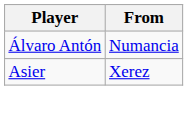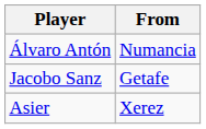 <table class="wikitable">
 <tr>
 <th>Player</th>
 <th>From</th>
 </tr>
 <tr>
 <td> <a href='#'>Álvaro Antón</a></td>
 <td> <a href='#'>Numancia</a></td>
 </tr>
 <tr>
+<td> <a href='#'>Jacobo Sanz</a></td>
+<td> <a href='#'>Getafe</a></td>
+</tr>
+<tr>
 <td> <a href='#'>Asier</a></td>
 <td> <a href='#'>Xerez</a></td>
 </tr>
 </table>
